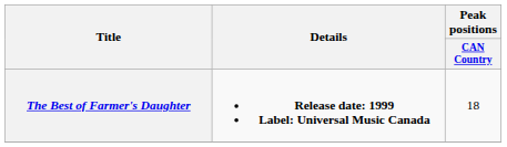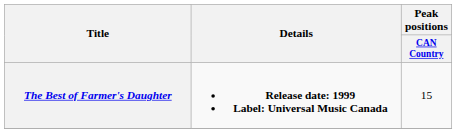 <table class="wikitable plainrowheaders" style="text-align:center;">
 <tr>
 <th rowspan="2" style="width:16em;">Title</th>
 <th rowspan="2" style="width:18em;">Details</th>
 <th colspan="1">Peak positions</th>
 </tr>
 <tr style="font-size:smaller;">
 <th width="65"><a href='#'>CAN Country</a></th>
 </tr>
 <tr>
 <th scope="row"><em><a href='#'>The Best of Farmer's Daughter</a></em></th>
 <td><strong><br><ul><li>Release date: 1999</li><li>Label: Universal Music Canada</li></ul></strong></td>
-<td>18</td>
+<td>15</td>
 </tr>
 <tr>
 </tr>
 </table>
